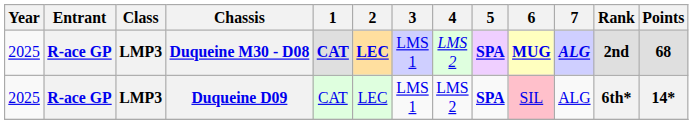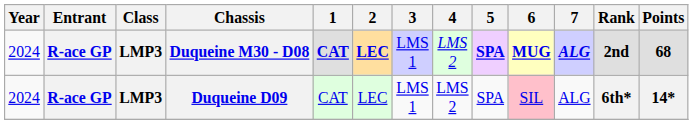 <table class="wikitable" style="text-align:center; font-size:85%">
 <tr>
 <th>Year</th>
 <th>Entrant</th>
 <th>Class</th>
 <th>Chassis</th>
 <th>1</th>
 <th>2</th>
 <th>3</th>
 <th>4</th>
 <th>5</th>
 <th>6</th>
 <th>7</th>
 <th>Rank</th>
 <th>Points</th>
 </tr>
 <tr>
-<td><a href='#'>2025</a></td>
+<td><a href='#'>2024</a></td>
 <th nowrap><a href='#'>R-ace GP</a></th>
 <th>LMP3</th>
 <th nowrap><a href='#'>Duqueine M30 - D08</a></th>
 <td style="background:#DFDFDF;"><strong><a href='#'>CAT</a></strong><br></td>
 <td style="background:#FFDF9F;"><strong><a href='#'>LEC</a></strong><br></td>
 <td style="background:#CFCFFF;"><a href='#'>LMS<br>1</a><br></td>
 <td style="background:#DFFFDF;"><em><a href='#'>LMS<br>2</a></em><br></td>
 <td style="background:#EFCFFF;"><strong><a href='#'>SPA</a></strong><br></td>
 <td style="background:#FFFFBF;"><strong><a href='#'>MUG</a></strong><br></td>
 <td style="background:#CFCFFF;"><strong><em><a href='#'>ALG</a></em></strong><br></td>
 <th style="background:#DFDFDF;">2nd</th>
 <th style="background:#DFDFDF;">68</th>
 </tr>
 <tr>
-<td><a href='#'>2025</a></td>
+<td><a href='#'>2024</a></td>
 <th nowrap><a href='#'>R-ace GP</a></th>
 <th>LMP3</th>
 <th nowrap><a href='#'>Duqueine D09</a></th>
 <td style="background:#DFFFDF;"><a href='#'>CAT</a><br></td>
 <td style="background:#DFFFDF;"><a href='#'>LEC</a><br></td>
 <td><a href='#'>LMS<br>1</a></td>
 <td><a href='#'>LMS<br>2</a></td>
-<td><strong><a href='#'>SPA</a></strong></td>
+<td><a href='#'>SPA</a></td>
 <td style="background: pink;"><a href='#'>SIL</a></td>
 <td><a href='#'>ALG</a></td>
 <th>6th*</th>
 <th>14*</th>
 </tr>
 <tr>
 </tr>
 </table>
